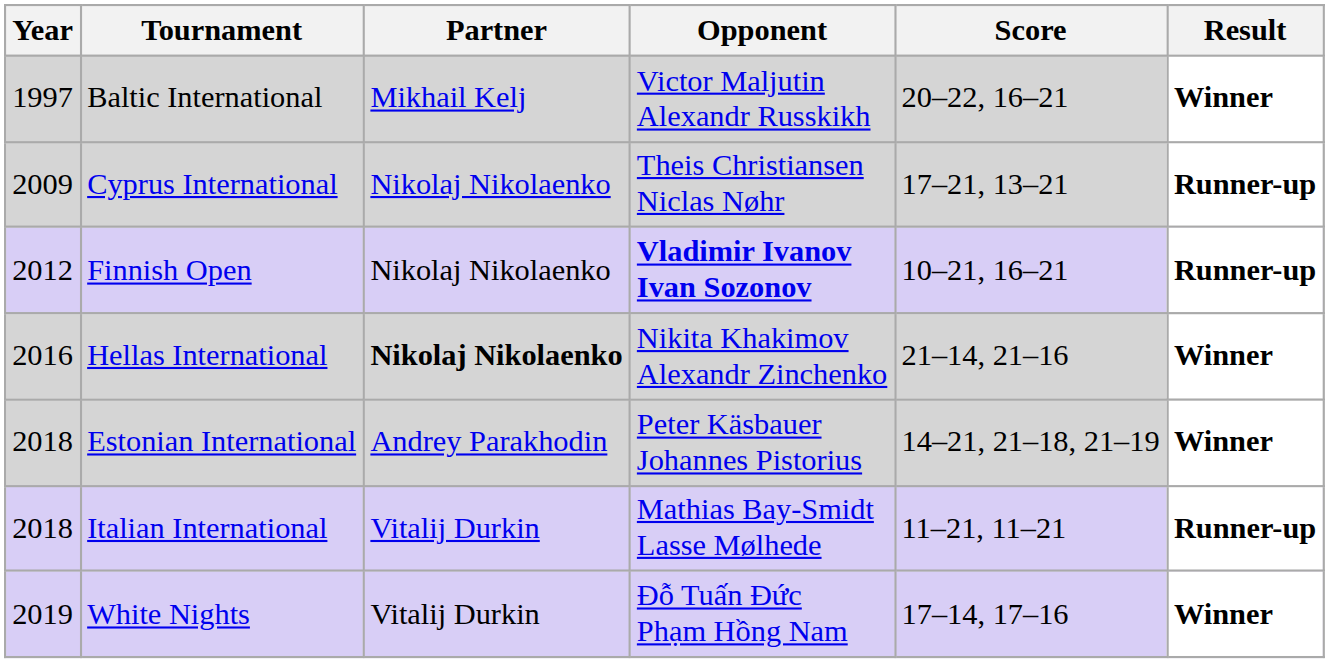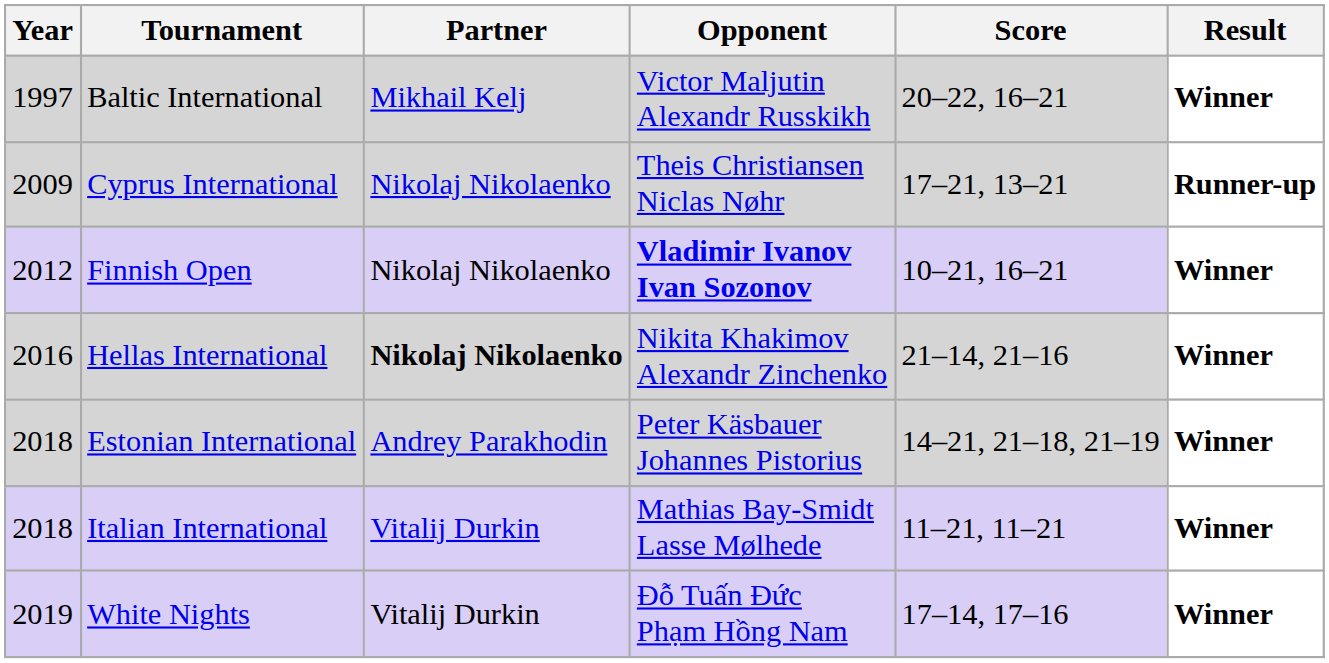 <table class="sortable wikitable" style="font-size: 90%;">
 <tr>
 <th>Year</th>
 <th>Tournament</th>
 <th>Partner</th>
 <th>Opponent</th>
 <th>Score</th>
 <th>Result</th>
 </tr>
 <tr style="background:#D5D5D5">
 <td align="center">1997</td>
 <td align="left">Baltic International</td>
 <td align="left"> <a href='#'>Mikhail Kelj</a></td>
 <td align="left"> <a href='#'>Victor Maljutin</a> <br>  <a href='#'>Alexandr Russkikh</a></td>
 <td align="left">20–22, 16–21</td>
 <td style="text-align:left; background:white"> <strong>Winner</strong></td>
 </tr>
 <tr style="background:#D5D5D5">
 <td align="center">2009</td>
 <td align="left"><a href='#'>Cyprus International</a></td>
 <td align="left"> <a href='#'>Nikolaj Nikolaenko</a></td>
 <td align="left"> <a href='#'>Theis Christiansen</a> <br>  <a href='#'>Niclas Nøhr</a></td>
 <td align="left">17–21, 13–21</td>
 <td style="text-align:left; background:white"> <strong>Runner-up</strong></td>
 </tr>
 <tr style="background:#D8CEF6">
 <td align="center">2012</td>
 <td align="left"><a href='#'>Finnish Open</a></td>
 <td align="left"> Nikolaj Nikolaenko</td>
 <td align="left"><strong> <a href='#'>Vladimir Ivanov</a> <br>  <a href='#'>Ivan Sozonov</a></strong></td>
 <td align="left">10–21, 16–21</td>
-<td style="text-align:left; background:white"> <strong>Runner-up</strong></td>
+<td style="text-align:left; background:white"> <strong>Winner</strong></td>
 </tr>
 <tr style="background:#D5D5D5">
 <td align="center">2016</td>
 <td align="left"><a href='#'>Hellas International</a></td>
 <td align="left"><strong> Nikolaj Nikolaenko</strong></td>
 <td align="left"> <a href='#'>Nikita Khakimov</a> <br>  <a href='#'>Alexandr Zinchenko</a></td>
 <td align="left">21–14, 21–16</td>
 <td style="text-align:left; background:white"> <strong>Winner</strong></td>
 </tr>
 <tr style="background:#D5D5D5">
 <td align="center">2018</td>
 <td align="left"><a href='#'>Estonian International</a></td>
 <td align="left"> <a href='#'>Andrey Parakhodin</a></td>
 <td align="left"> <a href='#'>Peter Käsbauer</a> <br>  <a href='#'>Johannes Pistorius</a></td>
 <td align="left">14–21, 21–18, 21–19</td>
 <td style="text-align:left; background:white"> <strong>Winner</strong></td>
 </tr>
 <tr style="background:#D8CEF6">
 <td align="center">2018</td>
 <td align="left"><a href='#'>Italian International</a></td>
 <td align="left"> <a href='#'>Vitalij Durkin</a></td>
 <td align="left"> <a href='#'>Mathias Bay-Smidt</a> <br>  <a href='#'>Lasse Mølhede</a></td>
 <td align="left">11–21, 11–21</td>
-<td style="text-align:left; background:white"> <strong>Runner-up</strong></td>
+<td style="text-align:left; background:white"> <strong>Winner</strong></td>
 </tr>
 <tr style="background:#D8CEF6">
 <td align="center">2019</td>
 <td align="left"><a href='#'>White Nights</a></td>
 <td align="left"> Vitalij Durkin</td>
 <td align="left"> <a href='#'>Đỗ Tuấn Đức</a> <br>  <a href='#'>Phạm Hồng Nam</a></td>
 <td align="left">17–14, 17–16</td>
 <td style="text-align:left; background:white"> <strong>Winner</strong></td>
 </tr>
 </table>
